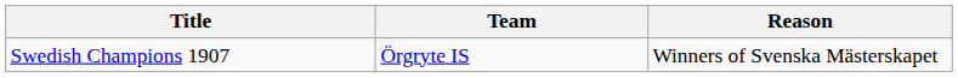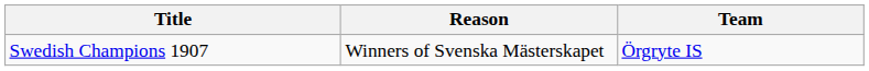 <table class="wikitable" style="text-align: left;">
 <tr>
 <th style="width: 275px;">Title</th>
+<th style="width: 225px;">Reason</th>
 <th style="width: 200px;">Team</th>
-<th style="width: 225px;">Reason</th>
 </tr>
 <tr>
 <td><a href='#'>Swedish Champions</a> 1907</td>
+<td>Winners of Svenska Mästerskapet</td>
 <td><a href='#'>Örgryte IS</a></td>
-<td>Winners of Svenska Mästerskapet</td>
 </tr>
 </table>
